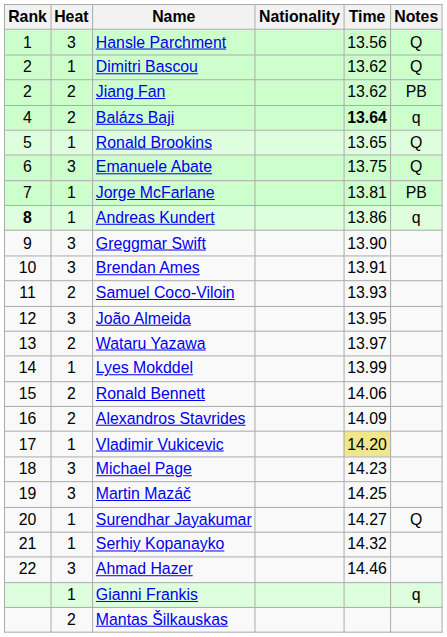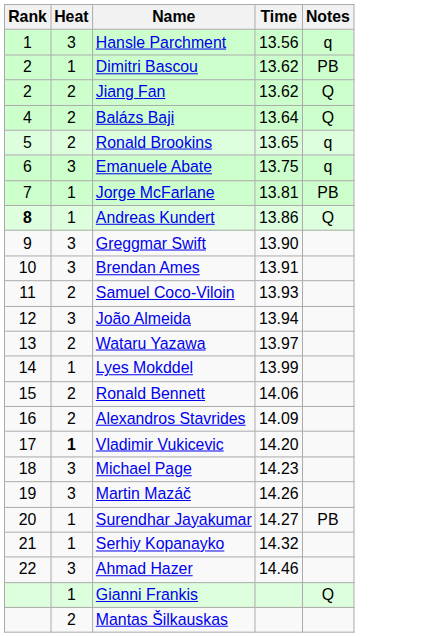 <table class="wikitable sortable" style="text-align:center">
 <tr>
 <th>Rank</th>
 <th>Heat</th>
 <th>Name</th>
-<th>Nationality</th>
 <th>Time</th>
 <th>Notes</th>
 </tr>
 <tr bgcolor=ccffcc>
 <td>1</td>
 <td>3</td>
 <td align=left><a href='#'>Hansle Parchment</a></td>
-<td align=left></td>
 <td>13.56</td>
-<td>Q</td>
+<td>q</td>
 </tr>
 <tr bgcolor=ccffcc>
 <td>2</td>
 <td>1</td>
 <td align=left><a href='#'>Dimitri Bascou</a></td>
-<td align=left></td>
 <td>13.62</td>
-<td>Q</td>
+<td>PB</td>
 </tr>
 <tr bgcolor=ccffcc>
 <td>2</td>
 <td>2</td>
 <td align=left><a href='#'>Jiang Fan</a></td>
-<td align=left></td>
 <td>13.62</td>
-<td>PB</td>
+<td>Q</td>
 </tr>
 <tr bgcolor=ccffcc>
 <td>4</td>
 <td>2</td>
 <td align=left><a href='#'>Balázs Baji</a></td>
-<td align=left></td>
-<td><strong>13.64</strong></td>
-<td>q</td>
+<td>13.64</td>
+<td>Q</td>
 </tr>
 <tr bgcolor=ddffdd>
 <td>5</td>
-<td>1</td>
+<td>2</td>
 <td align=left><a href='#'>Ronald Brookins</a></td>
-<td align=left></td>
 <td>13.65</td>
-<td>Q</td>
+<td>q</td>
 </tr>
 <tr bgcolor=ccffcc>
 <td>6</td>
 <td>3</td>
 <td align=left><a href='#'>Emanuele Abate</a></td>
-<td align=left></td>
 <td>13.75</td>
-<td>Q</td>
+<td>q</td>
 </tr>
 <tr bgcolor=ccffcc>
 <td>7</td>
 <td>1</td>
 <td align=left><a href='#'>Jorge McFarlane</a></td>
-<td align=left></td>
 <td>13.81</td>
 <td>PB</td>
 </tr>
 <tr bgcolor=ddffdd>
 <td><strong>8</strong></td>
 <td>1</td>
 <td align=left><a href='#'>Andreas Kundert</a></td>
-<td align=left></td>
 <td>13.86</td>
-<td>q</td>
+<td>Q</td>
 </tr>
 <tr>
 <td>9</td>
 <td>3</td>
 <td align=left><a href='#'>Greggmar Swift</a></td>
-<td align=left></td>
 <td>13.90</td>
 <td></td>
 </tr>
 <tr>
 <td>10</td>
 <td>3</td>
 <td align=left><a href='#'>Brendan Ames</a></td>
-<td align=left></td>
 <td>13.91</td>
 <td></td>
 </tr>
 <tr>
 <td>11</td>
 <td>2</td>
 <td align=left><a href='#'>Samuel Coco-Viloin</a></td>
-<td align=left></td>
 <td>13.93</td>
 <td></td>
 </tr>
 <tr>
 <td>12</td>
 <td>3</td>
 <td align=left><a href='#'>João Almeida</a></td>
-<td align=left></td>
-<td>13.95</td>
+<td>13.94</td>
 <td></td>
 </tr>
 <tr>
 <td>13</td>
 <td>2</td>
 <td align=left><a href='#'>Wataru Yazawa</a></td>
-<td align=left></td>
 <td>13.97</td>
 <td></td>
 </tr>
 <tr>
 <td>14</td>
 <td>1</td>
 <td align=left><a href='#'>Lyes Mokddel</a></td>
-<td align=left></td>
 <td>13.99</td>
 <td></td>
 </tr>
 <tr>
 <td>15</td>
 <td>2</td>
 <td align=left><a href='#'>Ronald Bennett</a></td>
-<td align=left></td>
 <td>14.06</td>
 <td></td>
 </tr>
 <tr>
 <td>16</td>
 <td>2</td>
 <td align=left><a href='#'>Alexandros Stavrides</a></td>
-<td align=left></td>
 <td>14.09</td>
 <td></td>
 </tr>
 <tr>
 <td>17</td>
-<td>1</td>
+<td><strong>1</strong></td>
 <td align=left><a href='#'>Vladimir Vukicevic</a></td>
-<td align=left></td>
-<td style="background: khaki;">14.20</td>
+<td>14.20</td>
 <td></td>
 </tr>
 <tr>
 <td>18</td>
 <td>3</td>
 <td align=left><a href='#'>Michael Page</a></td>
-<td align=left></td>
 <td>14.23</td>
 <td></td>
 </tr>
 <tr>
 <td>19</td>
 <td>3</td>
 <td align=left><a href='#'>Martin Mazáč</a></td>
-<td align=left></td>
-<td>14.25</td>
+<td>14.26</td>
 <td></td>
 </tr>
 <tr>
 <td>20</td>
 <td>1</td>
 <td align=left><a href='#'>Surendhar Jayakumar</a></td>
-<td align=left></td>
 <td>14.27</td>
-<td>Q</td>
+<td>PB</td>
 </tr>
 <tr>
 <td>21</td>
 <td>1</td>
 <td align=left><a href='#'>Serhiy Kopanayko</a></td>
-<td align=left></td>
 <td>14.32</td>
 <td></td>
 </tr>
 <tr>
 <td>22</td>
 <td>3</td>
 <td align=left><a href='#'>Ahmad Hazer</a></td>
-<td align=left></td>
 <td>14.46</td>
 <td></td>
 </tr>
 <tr bgcolor=ddffdd>
 <td></td>
 <td>1</td>
 <td align=left><a href='#'>Gianni Frankis</a></td>
-<td align=left></td>
 <td></td>
-<td>q</td>
+<td>Q</td>
 </tr>
 <tr>
 <td></td>
 <td>2</td>
 <td align=left><a href='#'>Mantas Šilkauskas</a></td>
-<td align=left></td>
 <td></td>
 <td></td>
 </tr>
 </table>
